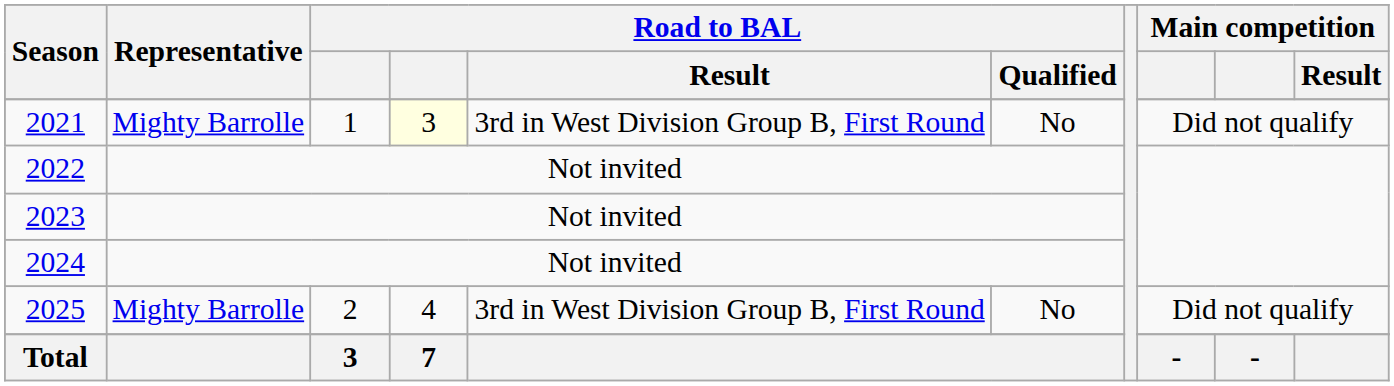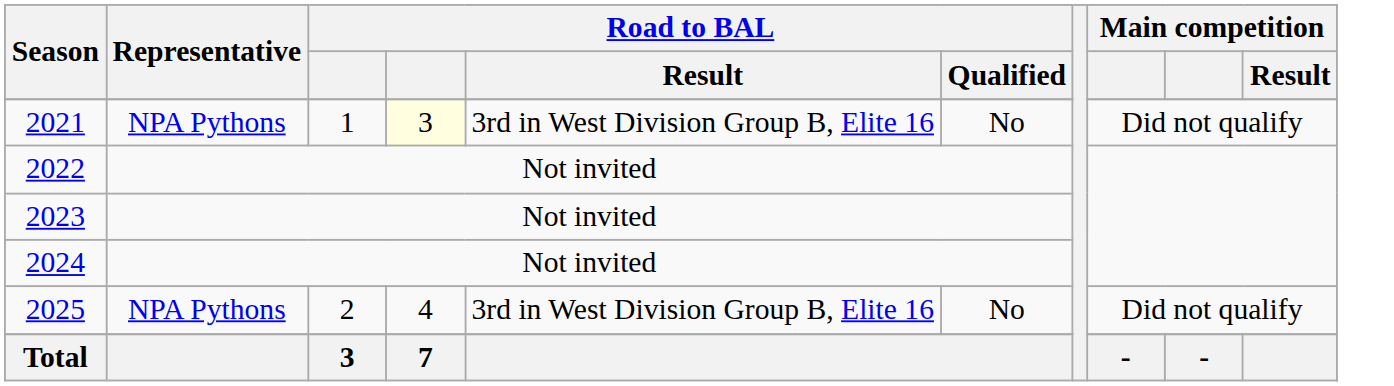 <table class="wikitable" style="text-align:center;">
 <tr>
 <th rowspan="2">Season</th>
 <th rowspan="2">Representative</th>
 <th colspan="4"><a href='#'>Road to BAL</a></th>
 <th rowspan="100"></th>
 <th colspan="3">Main competition</th>
 </tr>
 <tr>
 <th width="35"></th>
 <th width="35"></th>
 <th>Result</th>
 <th>Qualified</th>
 <th width="35"></th>
 <th width="35"></th>
 <th>Result</th>
 </tr>
 <tr>
 </tr>
 <tr>
 <td><a href='#'>2021</a></td>
-<td><a href='#'>Mighty Barrolle</a></td>
+<td><a href='#'>NPA Pythons</a></td>
 <td>1</td>
 <td style="background: lightyellow;">3</td>
-<td>3rd in West Division Group B, <a href='#'>First Round</a></td>
+<td>3rd in West Division Group B, <a href='#'>Elite 16</a></td>
 <td>No</td>
 <td colspan=3>Did not qualify</td>
 </tr>
 <tr>
 <td><a href='#'>2022</a></td>
 <td colspan=5>Not invited</td>
 </tr>
 <tr>
 <td><a href='#'>2023</a></td>
 <td colspan=5>Not invited</td>
 </tr>
 <tr>
 <td><a href='#'>2024</a></td>
 <td colspan=5>Not invited</td>
 </tr>
 <tr>
 <td><a href='#'>2025</a></td>
-<td><a href='#'>Mighty Barrolle</a></td>
+<td><a href='#'>NPA Pythons</a></td>
 <td>2</td>
 <td>4</td>
-<td>3rd in West Division Group B, <a href='#'>First Round</a></td>
+<td>3rd in West Division Group B, <a href='#'>Elite 16</a></td>
 <td>No</td>
 <td colspan=3>Did not qualify</td>
 </tr>
 <tr>
 </tr>
 <tr>
 <th>Total</th>
 <th></th>
 <th>3</th>
 <th>7</th>
 <th colspan="2"></th>
 <th>-</th>
 <th>-</th>
 <th></th>
 </tr>
 </table>
